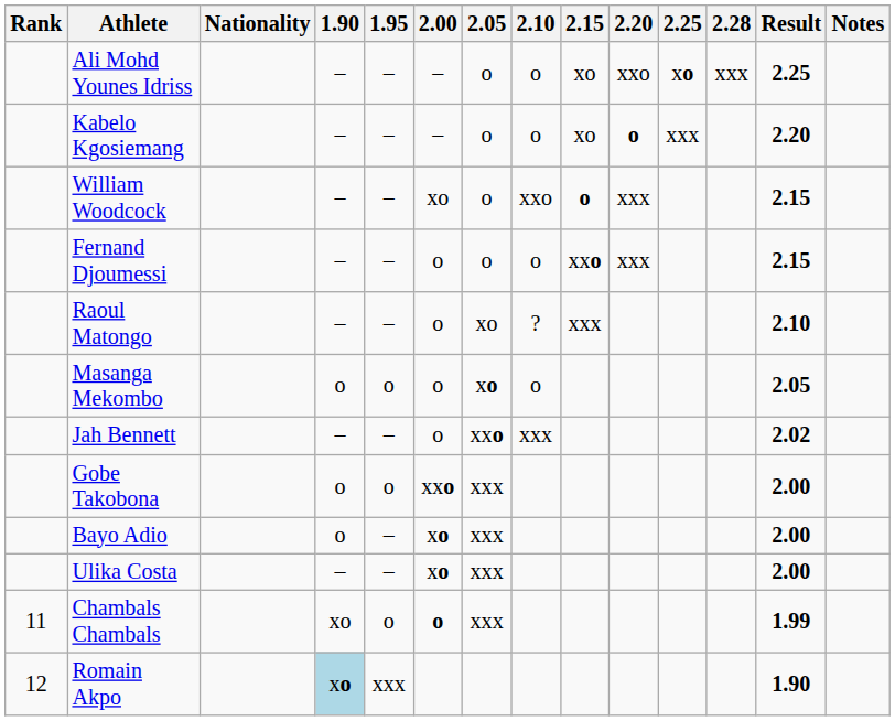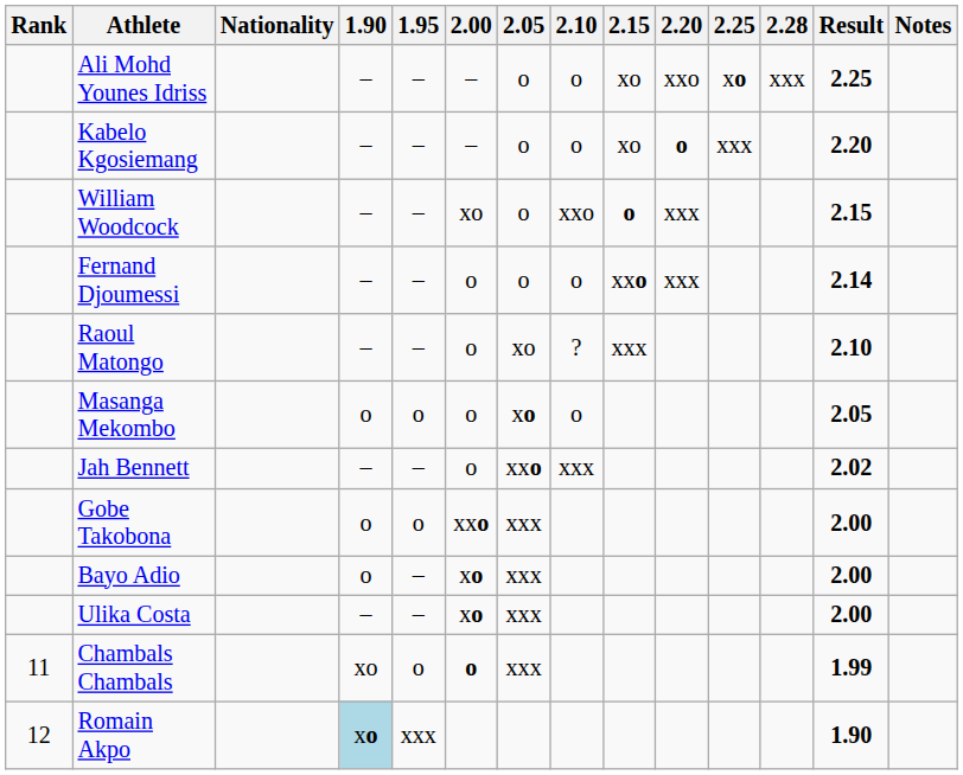 <table class="wikitable sortable" style="text-align:center;font-size:95%">
 <tr>
 <th>Rank</th>
 <th>Athlete</th>
 <th>Nationality</th>
 <th>1.90</th>
 <th>1.95</th>
 <th>2.00</th>
 <th>2.05</th>
 <th>2.10</th>
 <th>2.15</th>
 <th>2.20</th>
 <th>2.25</th>
 <th>2.28</th>
 <th>Result</th>
 <th>Notes</th>
 </tr>
 <tr>
 <td></td>
 <td align="left"><a href='#'>Ali Mohd Younes Idriss</a></td>
 <td align=left></td>
 <td>–</td>
 <td>–</td>
 <td>–</td>
 <td>o</td>
 <td>o</td>
 <td>xo</td>
 <td>xxo</td>
 <td>x<strong>o</strong></td>
 <td>xxx</td>
 <td><strong>2.25</strong></td>
 <td></td>
 </tr>
 <tr>
 <td></td>
 <td align="left"><a href='#'>Kabelo Kgosiemang</a></td>
 <td align=left></td>
 <td>–</td>
 <td>–</td>
 <td>–</td>
 <td>o</td>
 <td>o</td>
 <td>xo</td>
 <td><strong>o</strong></td>
 <td>xxx</td>
 <td></td>
 <td><strong>2.20</strong></td>
 <td></td>
 </tr>
 <tr>
 <td></td>
 <td align="left"><a href='#'>William Woodcock</a></td>
 <td align=left></td>
 <td>–</td>
 <td>–</td>
 <td>xo</td>
 <td>o</td>
 <td>xxo</td>
 <td><strong>o</strong></td>
 <td>xxx</td>
 <td></td>
 <td></td>
 <td><strong>2.15</strong></td>
 <td></td>
 </tr>
 <tr>
 <td></td>
 <td align="left"><a href='#'>Fernand Djoumessi</a></td>
 <td align=left></td>
 <td>–</td>
 <td>–</td>
 <td>o</td>
 <td>o</td>
 <td>o</td>
 <td>xx<strong>o</strong></td>
 <td>xxx</td>
 <td></td>
 <td></td>
-<td><strong>2.15</strong></td>
+<td><strong>2.14</strong></td>
 <td></td>
 </tr>
 <tr>
 <td></td>
 <td align="left"><a href='#'>Raoul Matongo</a></td>
 <td align=left></td>
 <td>–</td>
 <td>–</td>
 <td>o</td>
 <td>xo</td>
 <td>?</td>
 <td>xxx</td>
 <td></td>
 <td></td>
 <td></td>
 <td><strong>2.10</strong></td>
 <td></td>
 </tr>
 <tr>
 <td></td>
 <td align="left"><a href='#'>Masanga Mekombo</a></td>
 <td align=left></td>
 <td>o</td>
 <td>o</td>
 <td>o</td>
 <td>x<strong>o</strong></td>
 <td>o</td>
 <td></td>
 <td></td>
 <td></td>
 <td></td>
 <td><strong>2.05</strong></td>
 <td></td>
 </tr>
 <tr>
 <td></td>
 <td align="left"><a href='#'>Jah Bennett</a></td>
 <td align=left></td>
 <td>–</td>
 <td>–</td>
 <td>o</td>
 <td>xx<strong>o</strong></td>
 <td>xxx</td>
 <td></td>
 <td></td>
 <td></td>
 <td></td>
 <td><strong>2.02</strong></td>
 <td></td>
 </tr>
 <tr>
 <td></td>
 <td align="left"><a href='#'>Gobe Takobona</a></td>
 <td align=left></td>
 <td>o</td>
 <td>o</td>
 <td>xx<strong>o</strong></td>
 <td>xxx</td>
 <td></td>
 <td></td>
 <td></td>
 <td></td>
 <td></td>
 <td><strong>2.00</strong></td>
 <td></td>
 </tr>
 <tr>
 <td></td>
 <td align="left"><a href='#'>Bayo Adio</a></td>
 <td align=left></td>
 <td>o</td>
 <td>–</td>
 <td>x<strong>o</strong></td>
 <td>xxx</td>
 <td></td>
 <td></td>
 <td></td>
 <td></td>
 <td></td>
 <td><strong>2.00</strong></td>
 <td></td>
 </tr>
 <tr>
 <td></td>
 <td align="left"><a href='#'>Ulika Costa</a></td>
 <td align=left></td>
 <td>–</td>
 <td>–</td>
 <td>x<strong>o</strong></td>
 <td>xxx</td>
 <td></td>
 <td></td>
 <td></td>
 <td></td>
 <td></td>
 <td><strong>2.00</strong></td>
 <td></td>
 </tr>
 <tr>
 <td>11</td>
 <td align="left"><a href='#'>Chambals Chambals</a></td>
 <td align=left></td>
 <td>xo</td>
 <td>o</td>
 <td><strong>o</strong></td>
 <td>xxx</td>
 <td></td>
 <td></td>
 <td></td>
 <td></td>
 <td></td>
 <td><strong>1.99</strong></td>
 <td></td>
 </tr>
 <tr>
 <td>12</td>
 <td align="left"><a href='#'>Romain Akpo</a></td>
 <td align=left></td>
 <td style="background: lightblue;">x<strong>o</strong></td>
 <td>xxx</td>
 <td></td>
 <td></td>
 <td></td>
 <td></td>
 <td></td>
 <td></td>
 <td></td>
 <td><strong>1.90</strong></td>
 <td></td>
 </tr>
 </table>
